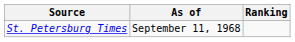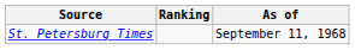 <table class="wikitable">
 <tr>
 <th>Source</th>
+<th>Ranking</th>
 <th>As of</th>
-<th>Ranking</th>
 </tr>
 <tr>
 <td><em><a href='#'>St. Petersburg Times</a></em></td>
+<td></td>
 <td>September 11, 1968</td>
-<td></td>
 </tr>
 </table>
